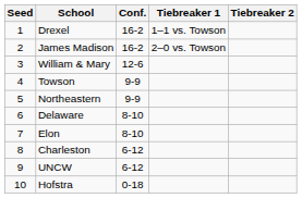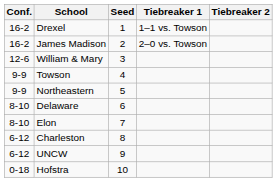 <table class="wikitable" style="text-align:center">
 <tr>
+<th>Conf.</th>
+<th>School</th>
 <th>Seed</th>
-<th>School</th>
-<th>Conf.</th>
 <th>Tiebreaker 1</th>
 <th>Tiebreaker 2</th>
 </tr>
 <tr>
+<td>16-2</td>
+<td align=left>Drexel</td>
 <td>1</td>
-<td align=left>Drexel</td>
-<td>16-2</td>
 <td align=left>1–1 vs. Towson</td>
 <td align=left></td>
 </tr>
 <tr>
+<td>16-2</td>
+<td align=left>James Madison</td>
 <td>2</td>
-<td align=left>James Madison</td>
-<td>16-2</td>
 <td align=left>2–0 vs. Towson</td>
 <td align=left></td>
 </tr>
 <tr>
+<td>12-6</td>
+<td align=left>William & Mary</td>
 <td>3</td>
-<td align=left>William & Mary</td>
-<td>12-6</td>
 <td align=left></td>
 <td align=left></td>
 </tr>
 <tr>
+<td>9-9</td>
+<td align=left>Towson</td>
 <td>4</td>
-<td align=left>Towson</td>
-<td>9-9</td>
 <td align=left></td>
 <td align=left></td>
 </tr>
 <tr>
+<td>9-9</td>
+<td align=left>Northeastern</td>
 <td>5</td>
-<td align=left>Northeastern</td>
-<td>9-9</td>
 <td align=left></td>
 <td align=left></td>
 </tr>
 <tr>
+<td>8-10</td>
+<td align=left>Delaware</td>
 <td>6</td>
-<td align=left>Delaware</td>
-<td>8-10</td>
 <td align=left></td>
 <td align=left></td>
 </tr>
 <tr>
+<td>8-10</td>
+<td align=left>Elon</td>
 <td>7</td>
-<td align=left>Elon</td>
-<td>8-10</td>
 <td align=left></td>
 <td align=left></td>
 </tr>
 <tr>
+<td>6-12</td>
+<td align=left>Charleston</td>
 <td>8</td>
-<td align=left>Charleston</td>
-<td>6-12</td>
 <td align=left></td>
 <td align=left></td>
 </tr>
 <tr>
+<td>6-12</td>
+<td align=left>UNCW</td>
 <td>9</td>
-<td align=left>UNCW</td>
-<td>6-12</td>
 <td align=left></td>
 <td align=left></td>
 </tr>
 <tr>
+<td>0-18</td>
+<td align=left>Hofstra</td>
 <td>10</td>
-<td align=left>Hofstra</td>
-<td>0-18</td>
 <td align=left></td>
 <td align=left></td>
 </tr>
 </table>
